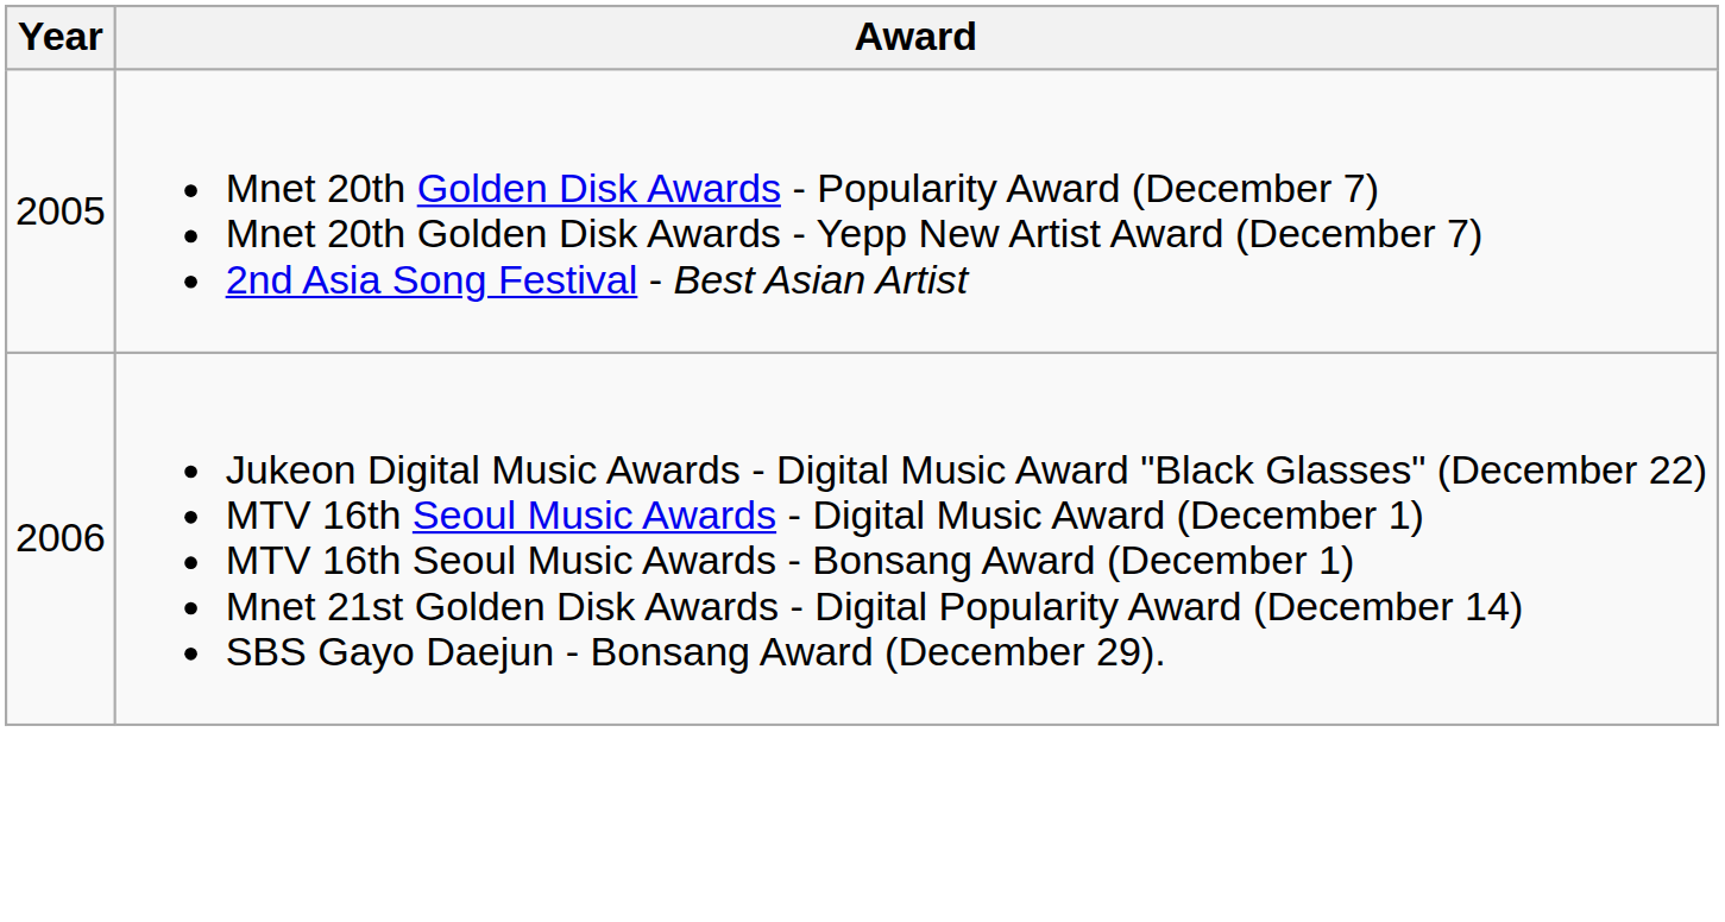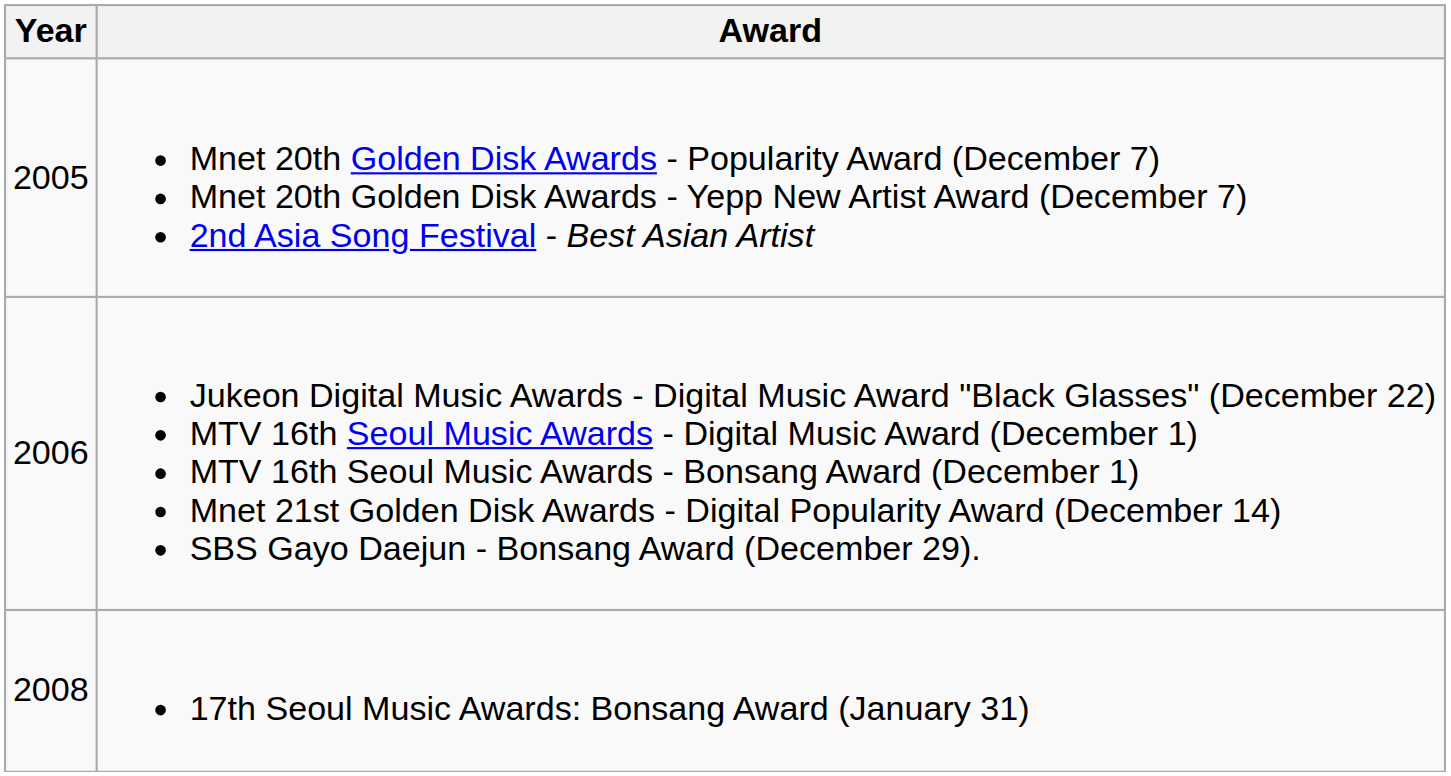 <table class="wikitable">
 <tr>
 <th>Year</th>
 <th>Award</th>
 </tr>
 <tr>
 <td>2005</td>
 <td><br><ul><li>Mnet 20th <a href='#'>Golden Disk Awards</a> - Popularity Award (December 7)</li><li>Mnet 20th Golden Disk Awards - Yepp New Artist Award (December 7)</li><li><a href='#'>2nd Asia Song Festival</a> - <em>Best Asian Artist</em></li></ul></td>
 </tr>
 <tr>
 <td>2006</td>
 <td><br><ul><li>Jukeon Digital Music Awards - Digital Music Award "Black Glasses" (December 22)</li><li>MTV 16th <a href='#'>Seoul Music Awards</a> - Digital Music Award (December 1)</li><li>MTV 16th Seoul Music Awards - Bonsang Award (December 1)</li><li>Mnet 21st Golden Disk Awards - Digital Popularity Award (December 14)</li><li>SBS Gayo Daejun - Bonsang Award (December 29).</li></ul></td>
 </tr>
+<tr>
+<td>2008</td>
+<td><br><ul><li>17th Seoul Music Awards: Bonsang Award (January 31)</li></ul></td>
+</tr>
 </table>
